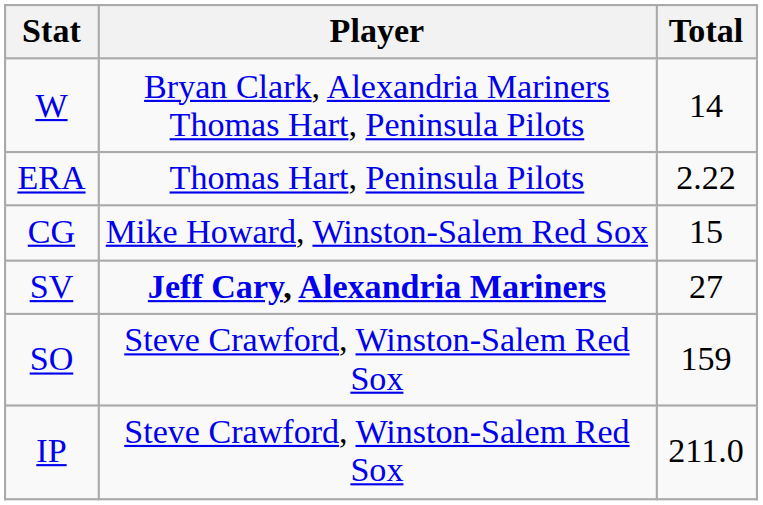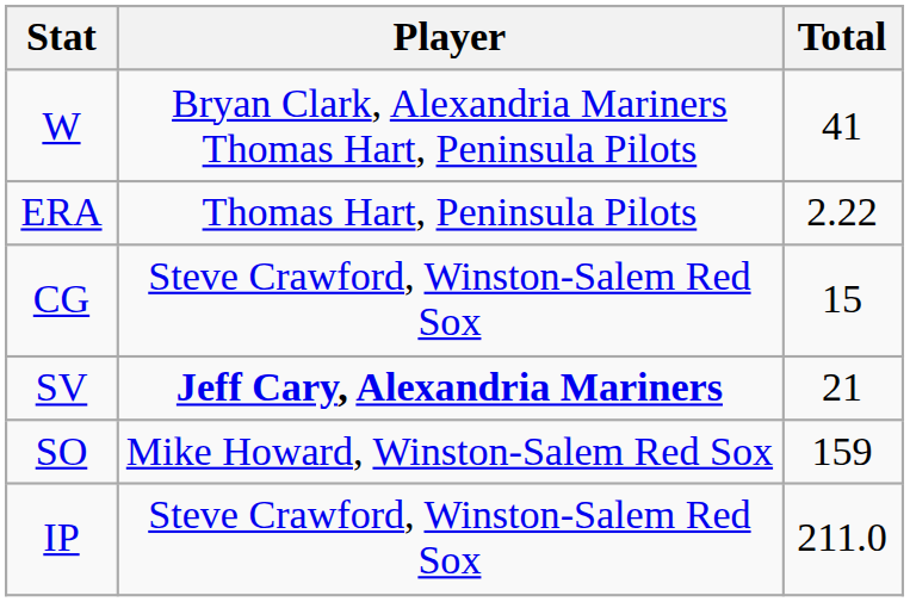 <table class="wikitable" width="40%" style="text-align:center;">
 <tr>
 <th width="5%">Stat</th>
 <th width="60%">Player</th>
 <th width="5%">Total</th>
 </tr>
 <tr>
 <td><a href='#'>W</a></td>
 <td><a href='#'>Bryan Clark</a>, <a href='#'>Alexandria Mariners</a> <br> <a href='#'>Thomas Hart</a>, <a href='#'>Peninsula Pilots</a></td>
-<td>14</td>
+<td>41</td>
 </tr>
 <tr>
 <td><a href='#'>ERA</a></td>
 <td><a href='#'>Thomas Hart</a>, <a href='#'>Peninsula Pilots</a></td>
 <td>2.22</td>
 </tr>
 <tr>
 <td><a href='#'>CG</a></td>
-<td><a href='#'>Mike Howard</a>, <a href='#'>Winston-Salem Red Sox</a></td>
+<td><a href='#'>Steve Crawford</a>, <a href='#'>Winston-Salem Red Sox</a></td>
 <td>15</td>
 </tr>
 <tr>
 <td><a href='#'>SV</a></td>
 <td><strong><a href='#'>Jeff Cary</a>, <a href='#'>Alexandria Mariners</a></strong></td>
-<td>27</td>
+<td>21</td>
 </tr>
 <tr>
 <td><a href='#'>SO</a></td>
-<td><a href='#'>Steve Crawford</a>, <a href='#'>Winston-Salem Red Sox</a></td>
+<td><a href='#'>Mike Howard</a>, <a href='#'>Winston-Salem Red Sox</a></td>
 <td>159</td>
 </tr>
 <tr>
 <td><a href='#'>IP</a></td>
 <td><a href='#'>Steve Crawford</a>, <a href='#'>Winston-Salem Red Sox</a></td>
 <td>211.0</td>
 </tr>
 </table>
